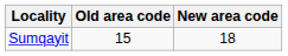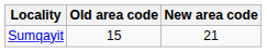 <table class="wikitable">
 <tr>
 <th>Locality</th>
 <th>Old area code</th>
 <th>New area code</th>
 </tr>
 <tr>
 <td><a href='#'>Sumqayit</a></td>
 <td align="center">15</td>
-<td align="center">18</td>
+<td align="center">21</td>
 </tr>
 </table>
